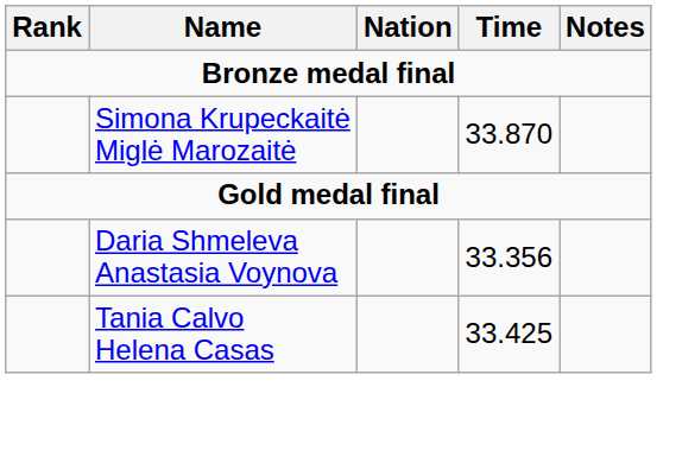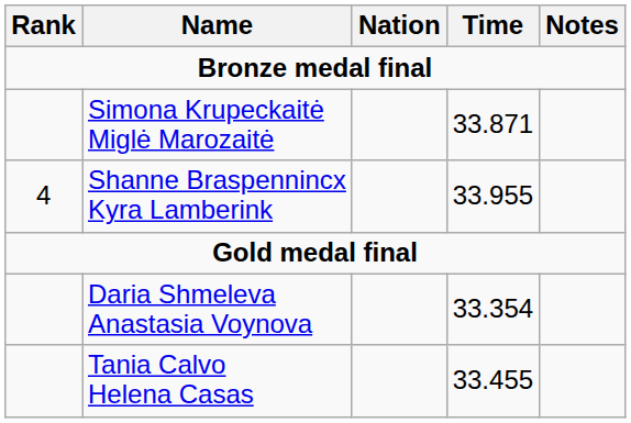 <table class="wikitable" style="text-align:center">
 <tr>
 <th>Rank</th>
 <th>Name</th>
 <th>Nation</th>
 <th>Time</th>
 <th>Notes</th>
 </tr>
 <tr>
 <td colspan=5><strong>Bronze medal final</strong></td>
 </tr>
 <tr>
 <td></td>
 <td align=left><a href='#'>Simona Krupeckaitė</a><br><a href='#'>Miglė Marozaitė</a></td>
 <td align=left></td>
-<td>33.870</td>
+<td>33.871</td>
+<td></td>
+</tr>
+<tr>
+<td>4</td>
+<td align=left><a href='#'>Shanne Braspennincx</a><br><a href='#'>Kyra Lamberink</a></td>
+<td align=left></td>
+<td>33.955</td>
 <td></td>
 </tr>
 <tr>
 <td colspan=5><strong>Gold medal final</strong></td>
 </tr>
 <tr>
 <td></td>
 <td align=left><a href='#'>Daria Shmeleva</a><br><a href='#'>Anastasia Voynova</a></td>
 <td align=left></td>
-<td>33.356</td>
+<td>33.354</td>
 <td></td>
 </tr>
 <tr>
 <td></td>
 <td align=left><a href='#'>Tania Calvo</a><br><a href='#'>Helena Casas</a></td>
 <td align=left></td>
-<td>33.425</td>
+<td>33.455</td>
 <td></td>
 </tr>
 </table>
